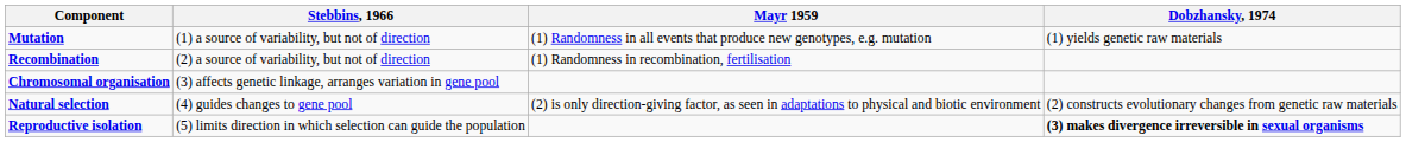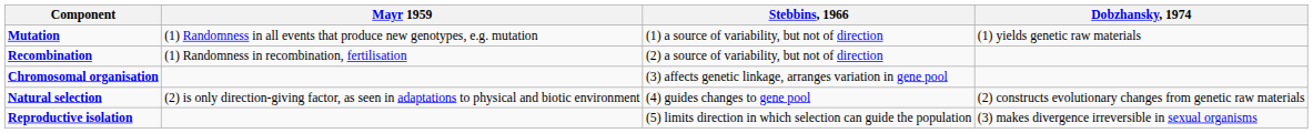 <table class="wikitable">
 <tr>
 <th>Component</th>
+<th><a href='#'>Mayr</a> 1959</th>
 <th><a href='#'>Stebbins</a>, 1966</th>
-<th><a href='#'>Mayr</a> 1959</th>
 <th><a href='#'>Dobzhansky</a>, 1974</th>
 </tr>
 <tr>
 <td><strong><a href='#'>Mutation</a></strong></td>
+<td>(1) <a href='#'>Randomness</a> in all events that produce new genotypes, e.g. mutation </td>
 <td>(1) a source of variability, but not of <a href='#'>direction</a></td>
-<td>(1) <a href='#'>Randomness</a> in all events that produce new genotypes, e.g. mutation </td>
 <td>(1) yields genetic raw materials</td>
 </tr>
 <tr>
 <td><strong><a href='#'>Recombination</a></strong></td>
+<td>(1) Randomness in recombination, <a href='#'>fertilisation</a></td>
 <td>(2) a source of variability, but not of <a href='#'>direction</a></td>
-<td>(1) Randomness in recombination, <a href='#'>fertilisation</a></td>
 <td></td>
 </tr>
 <tr>
 <td><strong><a href='#'>Chromosomal organisation</a></strong></td>
+<td></td>
 <td>(3) affects genetic linkage, arranges variation in <a href='#'>gene pool</a></td>
-<td></td>
 <td></td>
 </tr>
 <tr>
 <td><strong><a href='#'>Natural selection</a></strong></td>
+<td>(2) is only direction-giving factor, as seen in <a href='#'>adaptations</a> to physical and biotic environment</td>
 <td>(4) guides changes to <a href='#'>gene pool</a></td>
-<td>(2) is only direction-giving factor, as seen in <a href='#'>adaptations</a> to physical and biotic environment</td>
 <td>(2) constructs evolutionary changes from genetic raw materials</td>
 </tr>
 <tr>
 <td><strong><a href='#'>Reproductive isolation</a></strong></td>
+<td></td>
 <td>(5) limits direction in which selection can guide the population</td>
-<td></td>
-<td><strong>(3) makes divergence irreversible in <a href='#'>sexual organisms</a></strong></td>
+<td>(3) makes divergence irreversible in <a href='#'>sexual organisms</a></td>
 </tr>
 </table>
